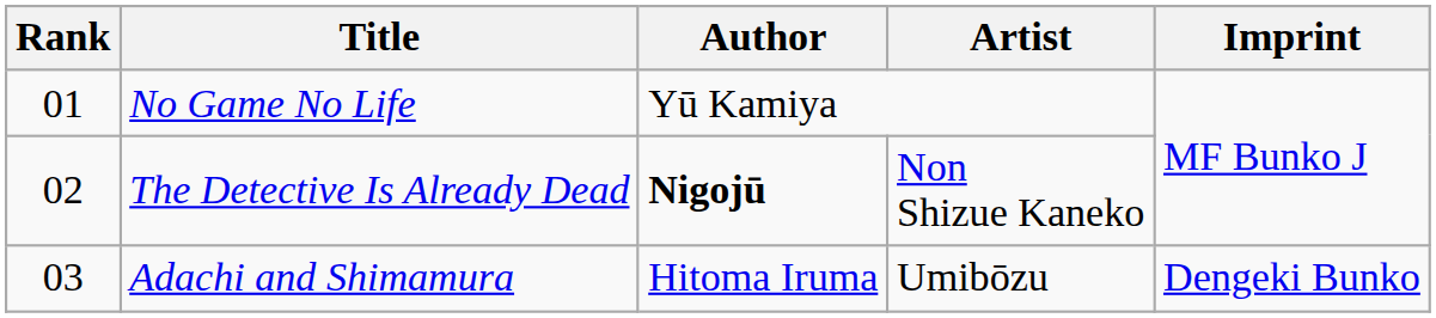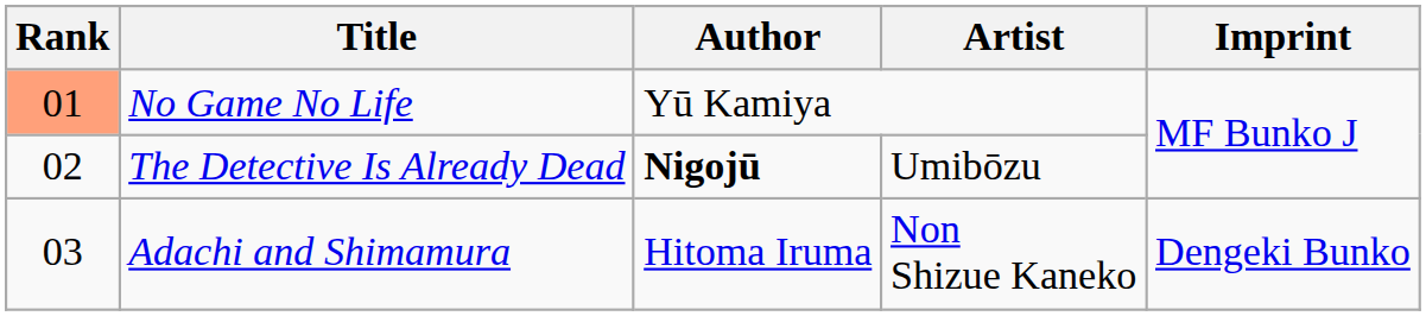 <table class="wikitable">
 <tr>
 <th>Rank</th>
 <th>Title</th>
 <th>Author</th>
 <th>Artist</th>
 <th>Imprint</th>
 </tr>
 <tr>
-<td align="center">01</td>
+<td align="center" style="background: lightsalmon;">01</td>
 <td><em><a href='#'>No Game No Life</a></em></td>
 <td colspan="2">Yū Kamiya</td>
 <td rowspan="2"><a href='#'>MF Bunko J</a></td>
 </tr>
 <tr>
 <td align="center">02</td>
 <td><em><a href='#'>The Detective Is Already Dead</a></em></td>
 <td><strong>Nigojū</strong></td>
-<td><a href='#'>Non</a><br>Shizue Kaneko</td>
+<td>Umibōzu</td>
 </tr>
 <tr>
 <td align="center">03</td>
 <td><em><a href='#'>Adachi and Shimamura</a></em></td>
 <td><a href='#'>Hitoma Iruma</a></td>
-<td>Umibōzu</td>
+<td><a href='#'>Non</a><br>Shizue Kaneko</td>
 <td><a href='#'>Dengeki Bunko</a></td>
 </tr>
 </table>
